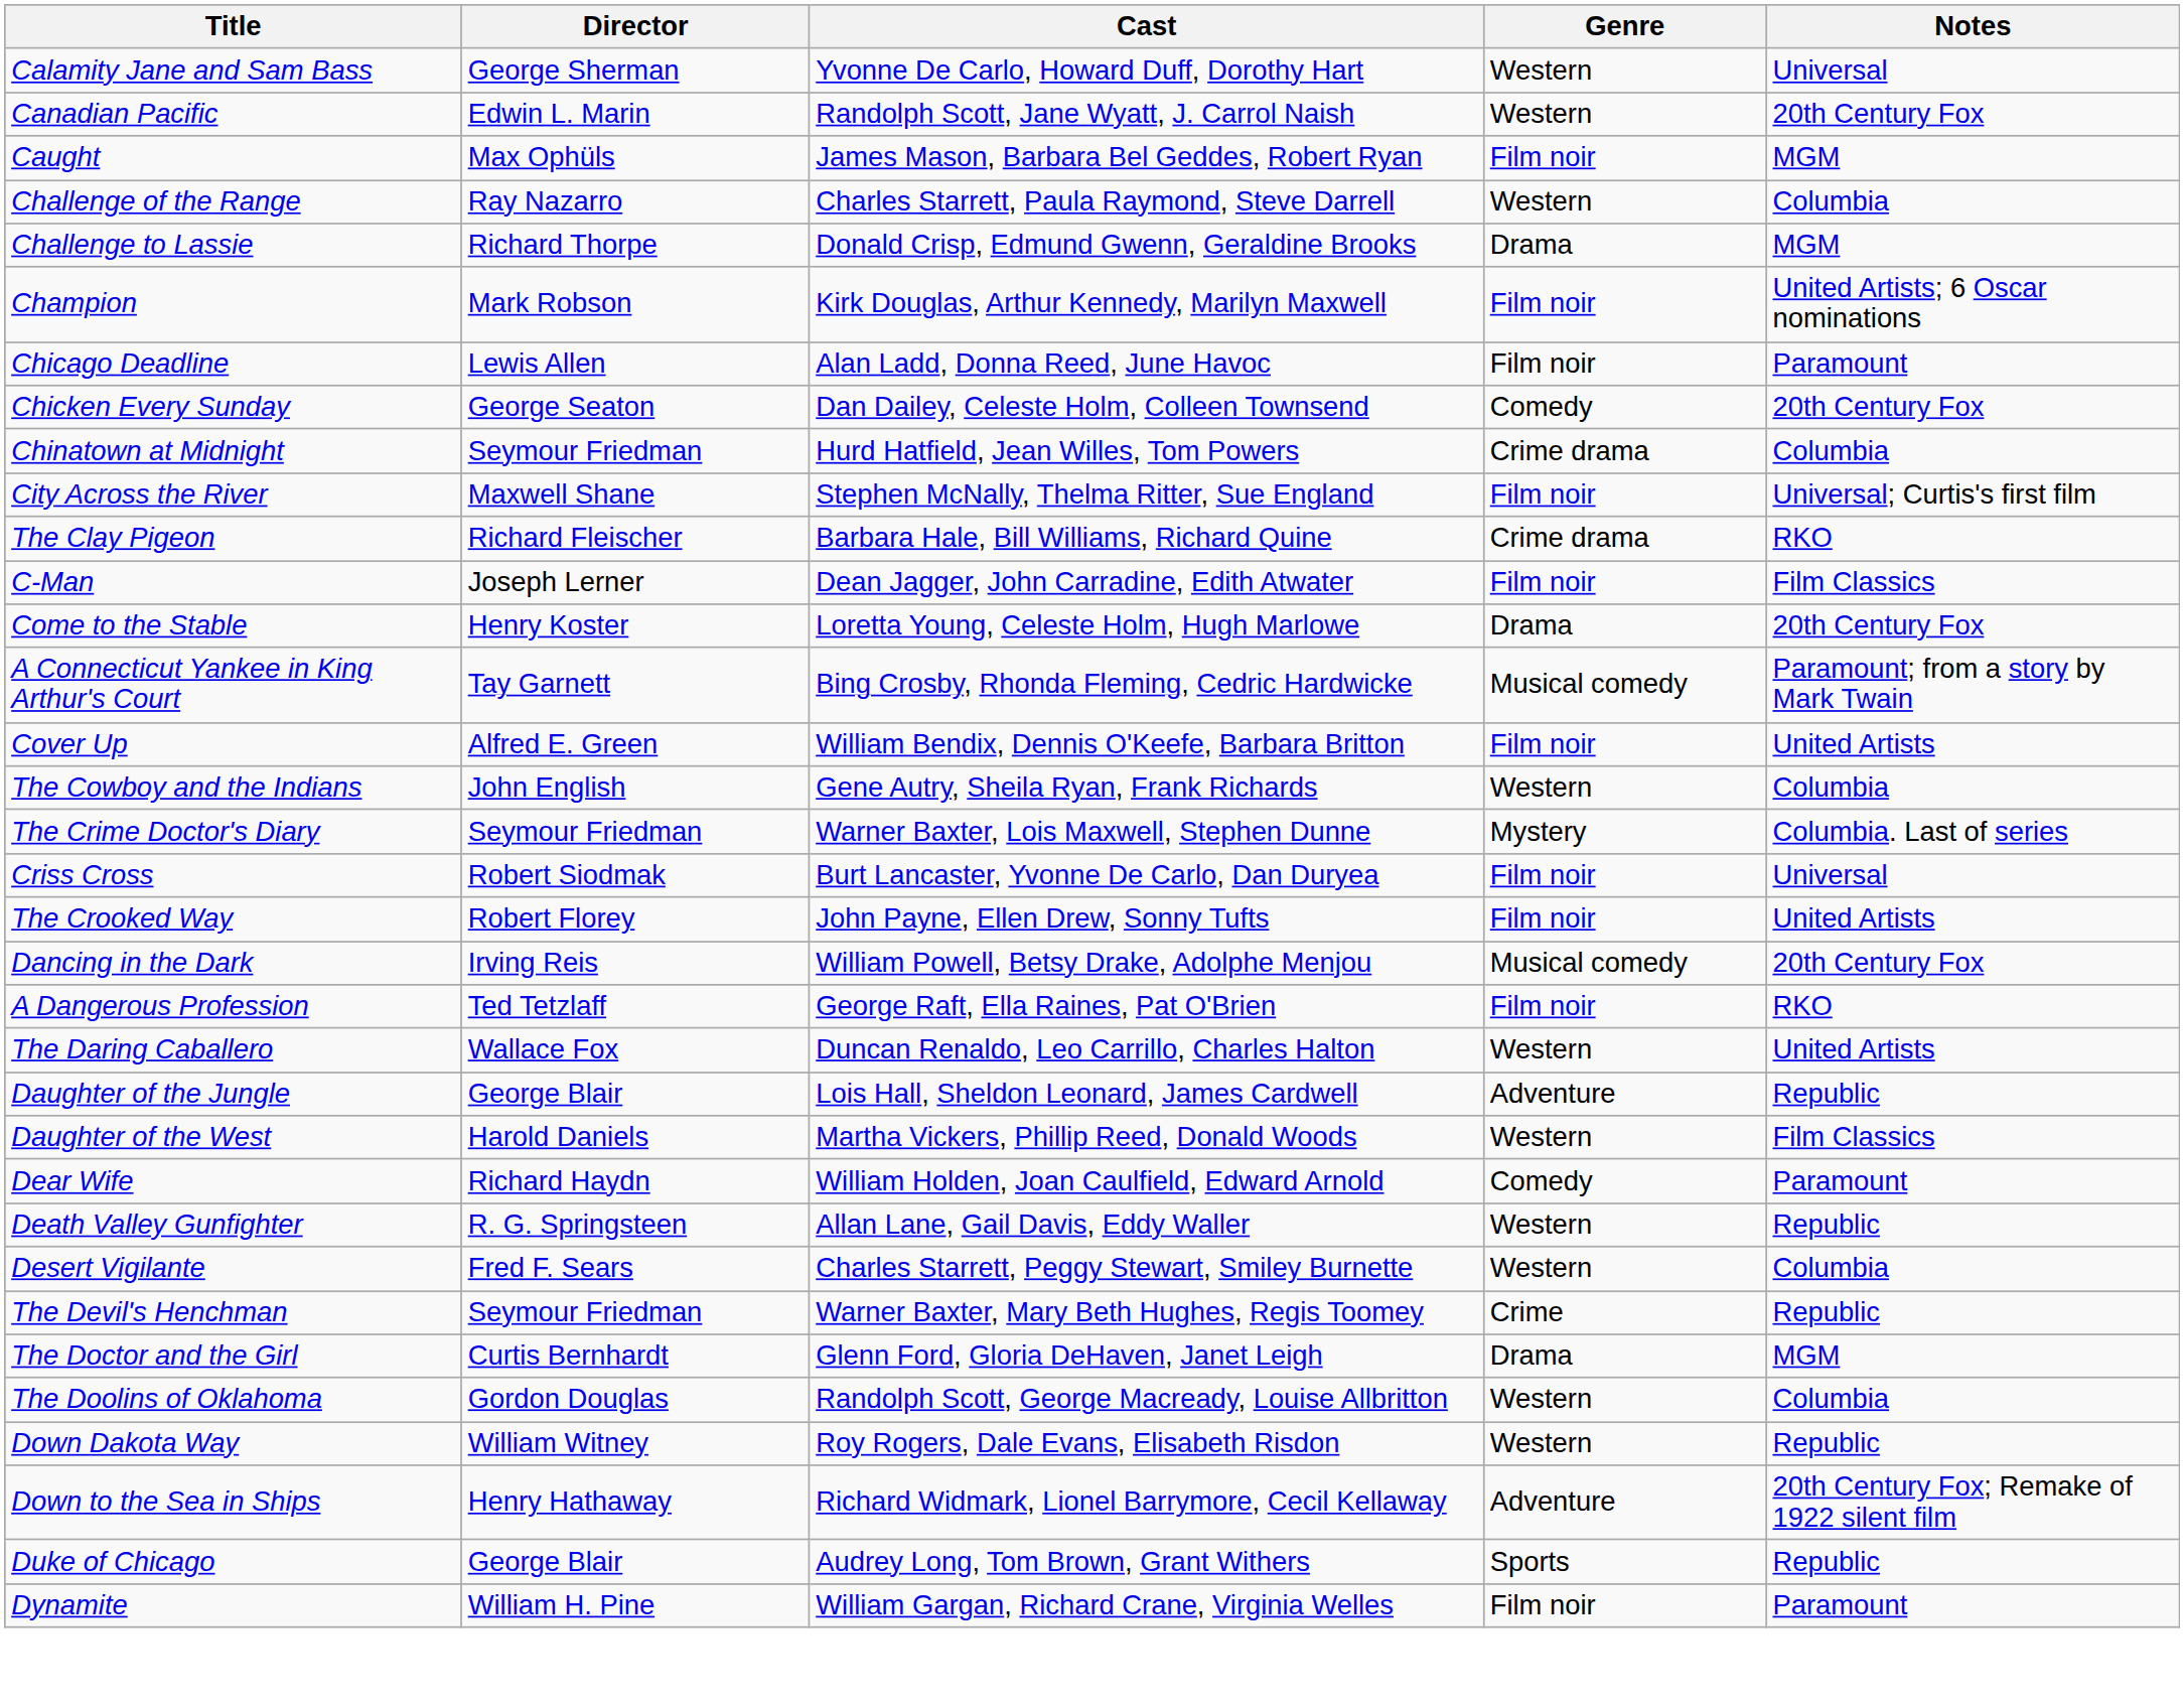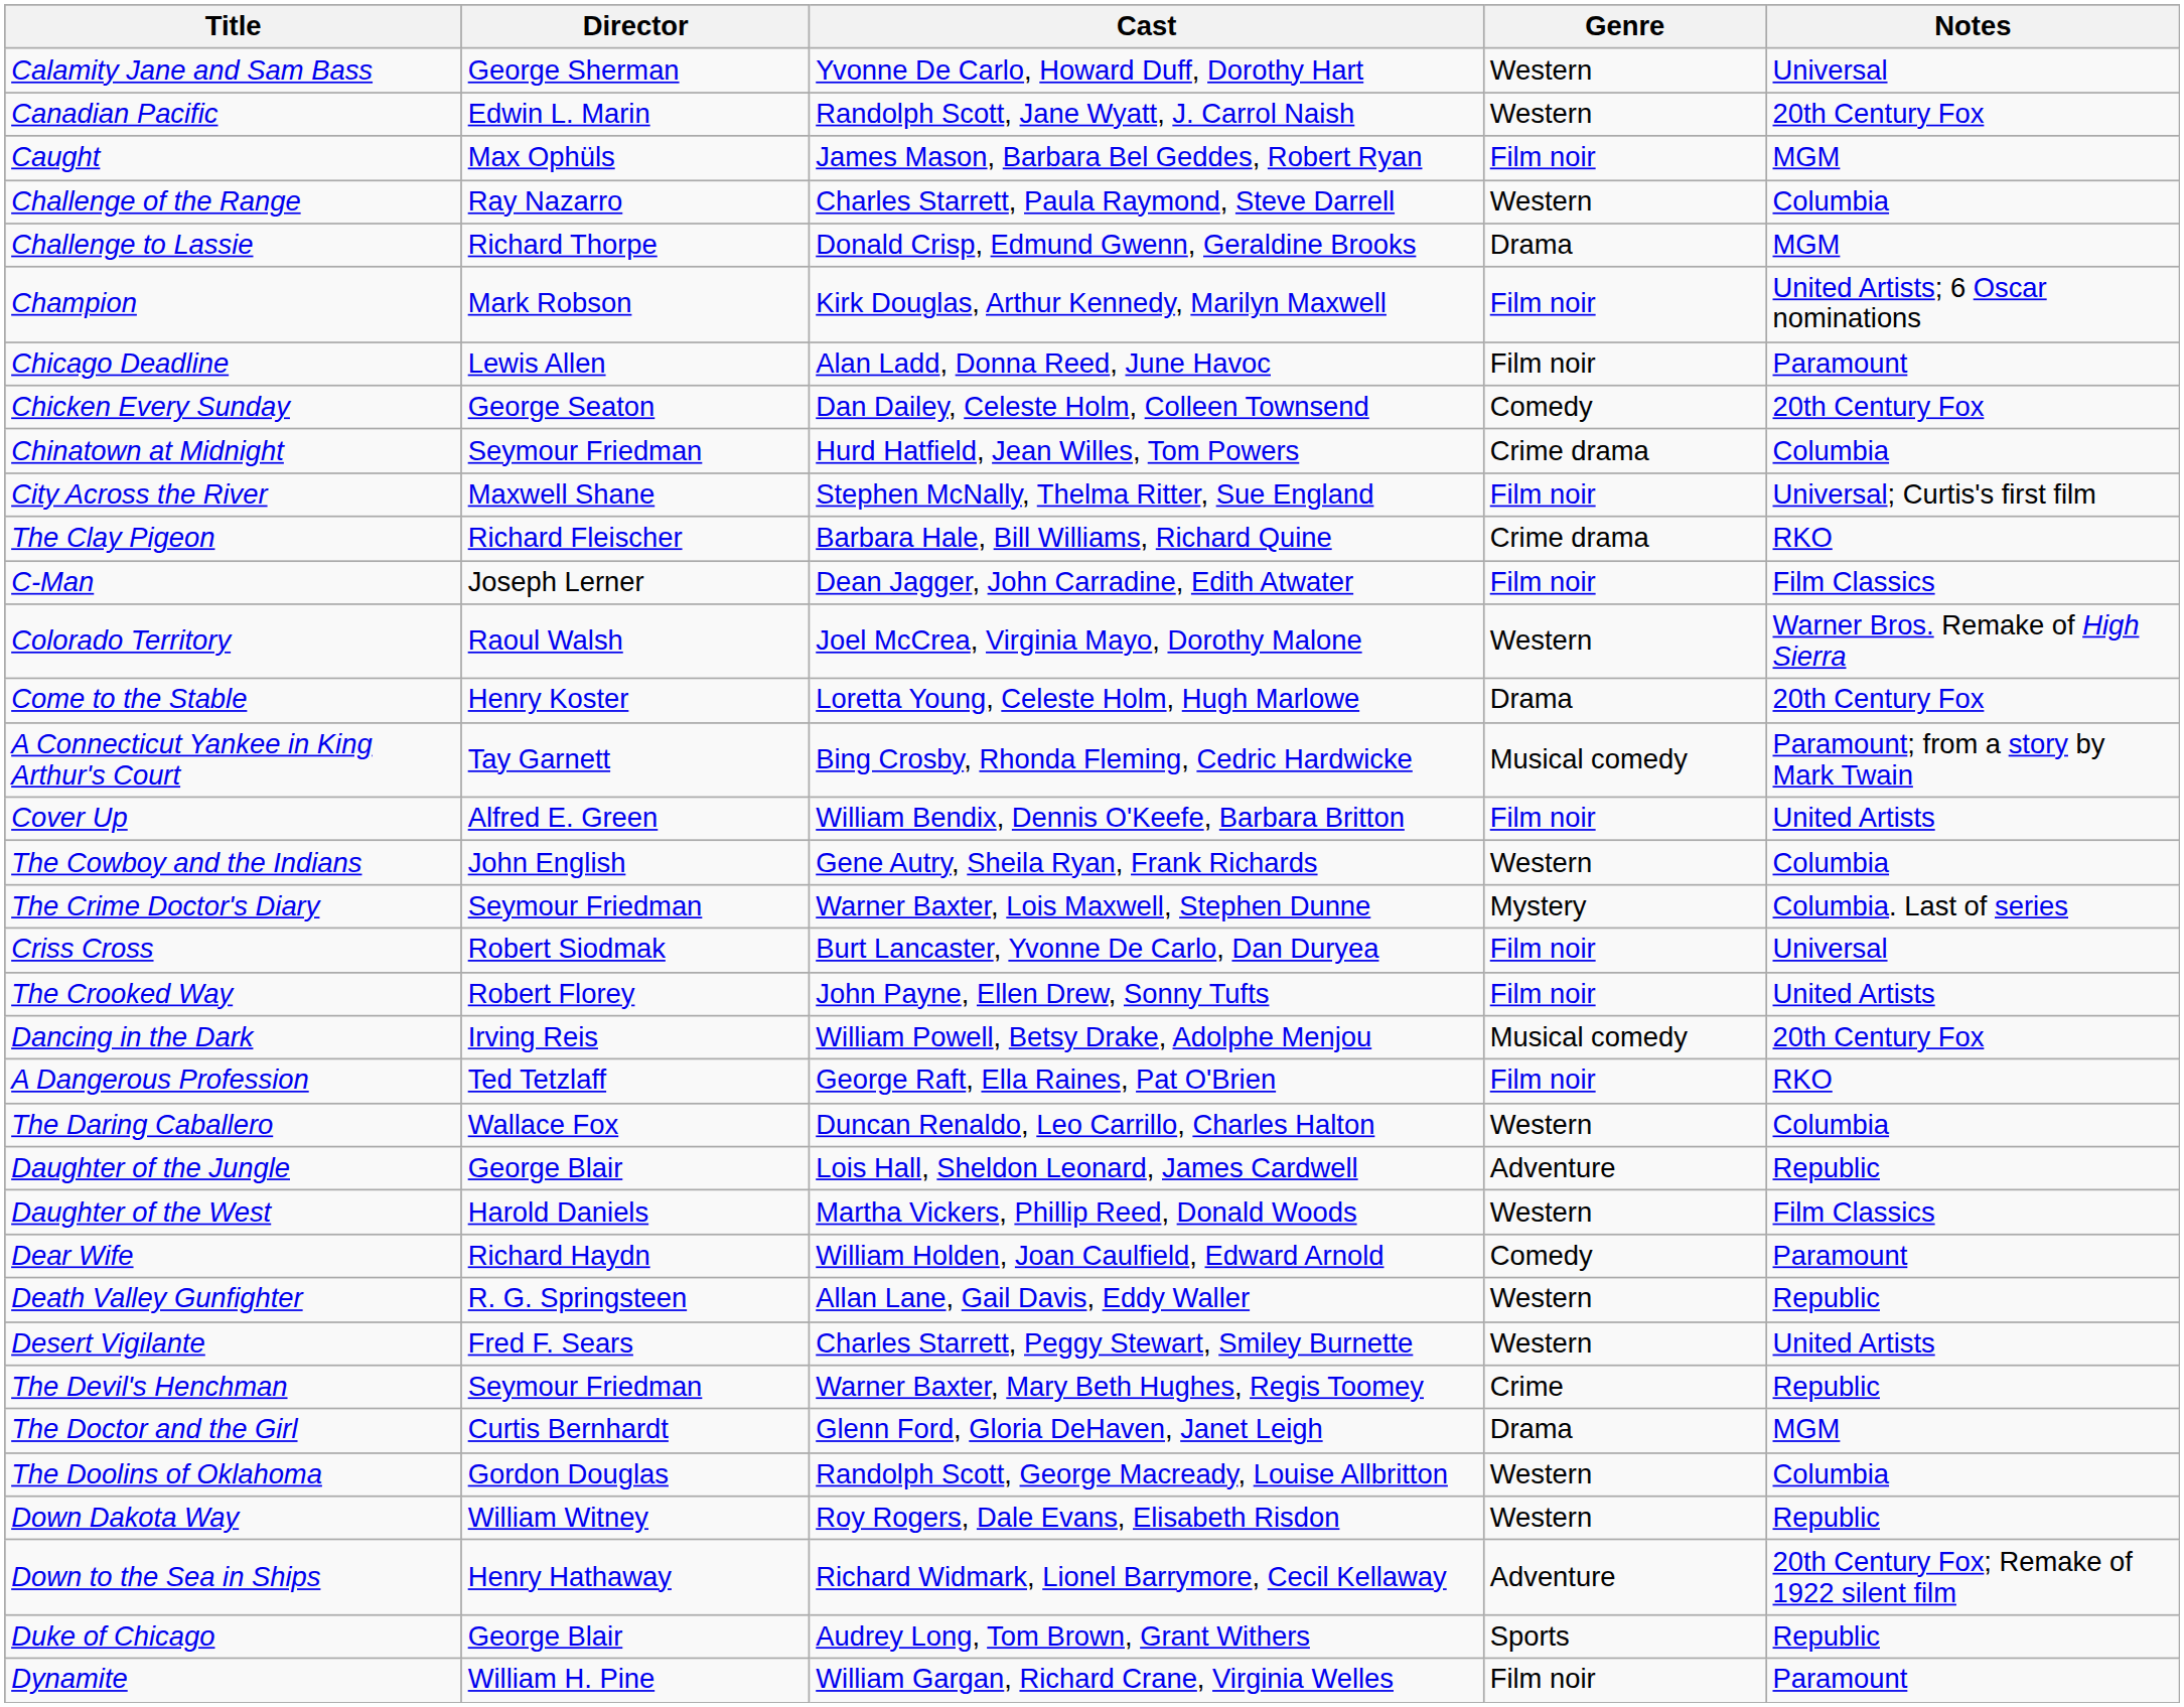 <table class="wikitable" style="width:100%;">
 <tr>
 <th style="width:21%;">Title</th>
 <th style="width:16%;">Director</th>
 <th style="width:31%;">Cast</th>
 <th style="width:13%;">Genre</th>
 <th style="width:19%;">Notes</th>
 </tr>
 <tr>
 <td><em><a href='#'>Calamity Jane and Sam Bass</a></em></td>
 <td><a href='#'>George Sherman</a></td>
 <td><a href='#'>Yvonne De Carlo</a>, <a href='#'>Howard Duff</a>, <a href='#'>Dorothy Hart</a></td>
 <td>Western</td>
 <td><a href='#'>Universal</a></td>
 </tr>
 <tr>
 <td><em><a href='#'>Canadian Pacific</a></em></td>
 <td><a href='#'>Edwin L. Marin</a></td>
 <td><a href='#'>Randolph Scott</a>, <a href='#'>Jane Wyatt</a>, <a href='#'>J. Carrol Naish</a></td>
 <td>Western</td>
 <td><a href='#'>20th Century Fox</a></td>
 </tr>
 <tr>
 <td><em><a href='#'>Caught</a></em></td>
 <td><a href='#'>Max Ophüls</a></td>
 <td><a href='#'>James Mason</a>, <a href='#'>Barbara Bel Geddes</a>, <a href='#'>Robert Ryan</a></td>
 <td><a href='#'>Film noir</a></td>
 <td><a href='#'>MGM</a></td>
 </tr>
 <tr>
 <td><em><a href='#'>Challenge of the Range</a></em></td>
 <td><a href='#'>Ray Nazarro</a></td>
 <td><a href='#'>Charles Starrett</a>, <a href='#'>Paula Raymond</a>, <a href='#'>Steve Darrell</a></td>
 <td>Western</td>
 <td><a href='#'>Columbia</a></td>
 </tr>
 <tr>
 <td><em><a href='#'>Challenge to Lassie</a></em></td>
 <td><a href='#'>Richard Thorpe</a></td>
 <td><a href='#'>Donald Crisp</a>, <a href='#'>Edmund Gwenn</a>, <a href='#'>Geraldine Brooks</a></td>
 <td>Drama</td>
 <td><a href='#'>MGM</a></td>
 </tr>
 <tr>
 <td><em><a href='#'>Champion</a></em></td>
 <td><a href='#'>Mark Robson</a></td>
 <td><a href='#'>Kirk Douglas</a>, <a href='#'>Arthur Kennedy</a>, <a href='#'>Marilyn Maxwell</a></td>
 <td><a href='#'>Film noir</a></td>
 <td><a href='#'>United Artists</a>; 6 <a href='#'>Oscar</a> nominations</td>
 </tr>
 <tr>
 <td><em><a href='#'>Chicago Deadline</a></em></td>
 <td><a href='#'>Lewis Allen</a></td>
 <td><a href='#'>Alan Ladd</a>, <a href='#'>Donna Reed</a>, <a href='#'>June Havoc</a></td>
 <td>Film noir</td>
 <td><a href='#'>Paramount</a></td>
 </tr>
 <tr>
 <td><em><a href='#'>Chicken Every Sunday</a></em></td>
 <td><a href='#'>George Seaton</a></td>
 <td><a href='#'>Dan Dailey</a>, <a href='#'>Celeste Holm</a>, <a href='#'>Colleen Townsend</a></td>
 <td>Comedy</td>
 <td><a href='#'>20th Century Fox</a></td>
 </tr>
 <tr>
 <td><em><a href='#'>Chinatown at Midnight</a></em></td>
 <td><a href='#'>Seymour Friedman</a></td>
 <td><a href='#'>Hurd Hatfield</a>, <a href='#'>Jean Willes</a>, <a href='#'>Tom Powers</a></td>
 <td>Crime drama</td>
 <td><a href='#'>Columbia</a></td>
 </tr>
 <tr>
 <td><em><a href='#'>City Across the River</a></em></td>
 <td><a href='#'>Maxwell Shane</a></td>
 <td><a href='#'>Stephen McNally</a>, <a href='#'>Thelma Ritter</a>, <a href='#'>Sue England</a></td>
 <td><a href='#'>Film noir</a></td>
 <td><a href='#'>Universal</a>; Curtis's first film</td>
 </tr>
 <tr>
 <td><em><a href='#'>The Clay Pigeon</a></em></td>
 <td><a href='#'>Richard Fleischer</a></td>
 <td><a href='#'>Barbara Hale</a>, <a href='#'>Bill Williams</a>, <a href='#'>Richard Quine</a></td>
 <td>Crime drama</td>
 <td><a href='#'>RKO</a></td>
 </tr>
 <tr>
 <td><em><a href='#'>C-Man</a></em></td>
 <td>Joseph Lerner</td>
 <td><a href='#'>Dean Jagger</a>, <a href='#'>John Carradine</a>, <a href='#'>Edith Atwater</a></td>
 <td><a href='#'>Film noir</a></td>
 <td><a href='#'>Film Classics</a></td>
 </tr>
 <tr>
+<td><em><a href='#'>Colorado Territory</a></em></td>
+<td><a href='#'>Raoul Walsh</a></td>
+<td><a href='#'>Joel McCrea</a>, <a href='#'>Virginia Mayo</a>, <a href='#'>Dorothy Malone</a></td>
+<td>Western</td>
+<td><a href='#'>Warner Bros.</a> Remake of <em><a href='#'>High Sierra</a></em></td>
+</tr>
+<tr>
 <td><em><a href='#'>Come to the Stable</a></em></td>
 <td><a href='#'>Henry Koster</a></td>
 <td><a href='#'>Loretta Young</a>, <a href='#'>Celeste Holm</a>, <a href='#'>Hugh Marlowe</a></td>
 <td>Drama</td>
 <td><a href='#'>20th Century Fox</a></td>
 </tr>
 <tr>
 <td><em><a href='#'>A Connecticut Yankee in King Arthur's Court</a></em></td>
 <td><a href='#'>Tay Garnett</a></td>
 <td><a href='#'>Bing Crosby</a>, <a href='#'>Rhonda Fleming</a>, <a href='#'>Cedric Hardwicke</a></td>
 <td>Musical comedy</td>
 <td><a href='#'>Paramount</a>; from a <a href='#'>story</a> by <a href='#'>Mark Twain</a></td>
 </tr>
 <tr>
 <td><em><a href='#'>Cover Up</a></em></td>
 <td><a href='#'>Alfred E. Green</a></td>
 <td><a href='#'>William Bendix</a>, <a href='#'>Dennis O'Keefe</a>, <a href='#'>Barbara Britton</a></td>
 <td><a href='#'>Film noir</a></td>
 <td><a href='#'>United Artists</a></td>
 </tr>
 <tr>
 <td><em><a href='#'>The Cowboy and the Indians</a></em></td>
 <td><a href='#'>John English</a></td>
 <td><a href='#'>Gene Autry</a>, <a href='#'>Sheila Ryan</a>, <a href='#'>Frank Richards</a></td>
 <td>Western</td>
 <td><a href='#'>Columbia</a></td>
 </tr>
 <tr>
 <td><em><a href='#'>The Crime Doctor's Diary</a></em></td>
 <td><a href='#'>Seymour Friedman</a></td>
 <td><a href='#'>Warner Baxter</a>, <a href='#'>Lois Maxwell</a>, <a href='#'>Stephen Dunne</a></td>
 <td>Mystery</td>
 <td><a href='#'>Columbia</a>. Last of <a href='#'>series</a></td>
 </tr>
 <tr>
 <td><em><a href='#'>Criss Cross</a></em></td>
 <td><a href='#'>Robert Siodmak</a></td>
 <td><a href='#'>Burt Lancaster</a>, <a href='#'>Yvonne De Carlo</a>, <a href='#'>Dan Duryea</a></td>
 <td><a href='#'>Film noir</a></td>
 <td><a href='#'>Universal</a></td>
 </tr>
 <tr>
 <td><em><a href='#'>The Crooked Way</a></em></td>
 <td><a href='#'>Robert Florey</a></td>
 <td><a href='#'>John Payne</a>, <a href='#'>Ellen Drew</a>, <a href='#'>Sonny Tufts</a></td>
 <td><a href='#'>Film noir</a></td>
 <td><a href='#'>United Artists</a></td>
 </tr>
 <tr>
 <td><em><a href='#'>Dancing in the Dark</a></em></td>
 <td><a href='#'>Irving Reis</a></td>
 <td><a href='#'>William Powell</a>, <a href='#'>Betsy Drake</a>, <a href='#'>Adolphe Menjou</a></td>
 <td>Musical comedy</td>
 <td><a href='#'>20th Century Fox</a></td>
 </tr>
 <tr>
 <td><em><a href='#'>A Dangerous Profession</a></em></td>
 <td><a href='#'>Ted Tetzlaff</a></td>
 <td><a href='#'>George Raft</a>, <a href='#'>Ella Raines</a>, <a href='#'>Pat O'Brien</a></td>
 <td><a href='#'>Film noir</a></td>
 <td><a href='#'>RKO</a></td>
 </tr>
 <tr>
 <td><em><a href='#'>The Daring Caballero</a></em></td>
 <td><a href='#'>Wallace Fox</a></td>
 <td><a href='#'>Duncan Renaldo</a>, <a href='#'>Leo Carrillo</a>, <a href='#'>Charles Halton</a></td>
 <td>Western</td>
-<td><a href='#'>United Artists</a></td>
+<td><a href='#'>Columbia</a></td>
 </tr>
 <tr>
 <td><em><a href='#'>Daughter of the Jungle</a></em></td>
 <td><a href='#'>George Blair</a></td>
 <td><a href='#'>Lois Hall</a>, <a href='#'>Sheldon Leonard</a>, <a href='#'>James Cardwell</a></td>
 <td>Adventure</td>
 <td><a href='#'>Republic</a></td>
 </tr>
 <tr>
 <td><em><a href='#'>Daughter of the West</a></em></td>
 <td><a href='#'>Harold Daniels</a></td>
 <td><a href='#'>Martha Vickers</a>, <a href='#'>Phillip Reed</a>, <a href='#'>Donald Woods</a></td>
 <td>Western</td>
 <td><a href='#'>Film Classics</a></td>
 </tr>
 <tr>
 <td><em><a href='#'>Dear Wife</a></em></td>
 <td><a href='#'>Richard Haydn</a></td>
 <td><a href='#'>William Holden</a>, <a href='#'>Joan Caulfield</a>, <a href='#'>Edward Arnold</a></td>
 <td>Comedy</td>
 <td><a href='#'>Paramount</a></td>
 </tr>
 <tr>
 <td><em><a href='#'>Death Valley Gunfighter</a></em></td>
 <td><a href='#'>R. G. Springsteen</a></td>
 <td><a href='#'>Allan Lane</a>, <a href='#'>Gail Davis</a>, <a href='#'>Eddy Waller</a></td>
 <td>Western</td>
 <td><a href='#'>Republic</a></td>
 </tr>
 <tr>
 <td><em><a href='#'>Desert Vigilante</a></em></td>
 <td><a href='#'>Fred F. Sears</a></td>
 <td><a href='#'>Charles Starrett</a>, <a href='#'>Peggy Stewart</a>, <a href='#'>Smiley Burnette</a></td>
 <td>Western</td>
-<td><a href='#'>Columbia</a></td>
+<td><a href='#'>United Artists</a></td>
 </tr>
 <tr>
 <td><em><a href='#'>The Devil's Henchman</a></em></td>
 <td><a href='#'>Seymour Friedman</a></td>
 <td><a href='#'>Warner Baxter</a>, <a href='#'>Mary Beth Hughes</a>, <a href='#'>Regis Toomey</a></td>
 <td>Crime</td>
 <td><a href='#'>Republic</a></td>
 </tr>
 <tr>
 <td><em><a href='#'>The Doctor and the Girl</a></em></td>
 <td><a href='#'>Curtis Bernhardt</a></td>
 <td><a href='#'>Glenn Ford</a>, <a href='#'>Gloria DeHaven</a>, <a href='#'>Janet Leigh</a></td>
 <td>Drama</td>
 <td><a href='#'>MGM</a></td>
 </tr>
 <tr>
 <td><em><a href='#'>The Doolins of Oklahoma</a></em></td>
 <td><a href='#'>Gordon Douglas</a></td>
 <td><a href='#'>Randolph Scott</a>, <a href='#'>George Macready</a>, <a href='#'>Louise Allbritton</a></td>
 <td>Western</td>
 <td><a href='#'>Columbia</a></td>
 </tr>
 <tr>
 <td><em><a href='#'>Down Dakota Way</a></em></td>
 <td><a href='#'>William Witney</a></td>
 <td><a href='#'>Roy Rogers</a>, <a href='#'>Dale Evans</a>, <a href='#'>Elisabeth Risdon</a></td>
 <td>Western</td>
 <td><a href='#'>Republic</a></td>
 </tr>
 <tr>
 <td><em><a href='#'>Down to the Sea in Ships</a></em></td>
 <td><a href='#'>Henry Hathaway</a></td>
 <td><a href='#'>Richard Widmark</a>, <a href='#'>Lionel Barrymore</a>, <a href='#'>Cecil Kellaway</a></td>
 <td>Adventure</td>
 <td><a href='#'>20th Century Fox</a>; Remake of <a href='#'>1922 silent film</a></td>
 </tr>
 <tr>
 <td><em><a href='#'>Duke of Chicago</a></em></td>
 <td><a href='#'>George Blair</a></td>
 <td><a href='#'>Audrey Long</a>, <a href='#'>Tom Brown</a>, <a href='#'>Grant Withers</a></td>
 <td>Sports</td>
 <td><a href='#'>Republic</a></td>
 </tr>
 <tr>
 <td><em><a href='#'>Dynamite</a></em></td>
 <td><a href='#'>William H. Pine</a></td>
 <td><a href='#'>William Gargan</a>, <a href='#'>Richard Crane</a>, <a href='#'>Virginia Welles</a></td>
 <td>Film noir</td>
 <td><a href='#'>Paramount</a></td>
 </tr>
 </table>
